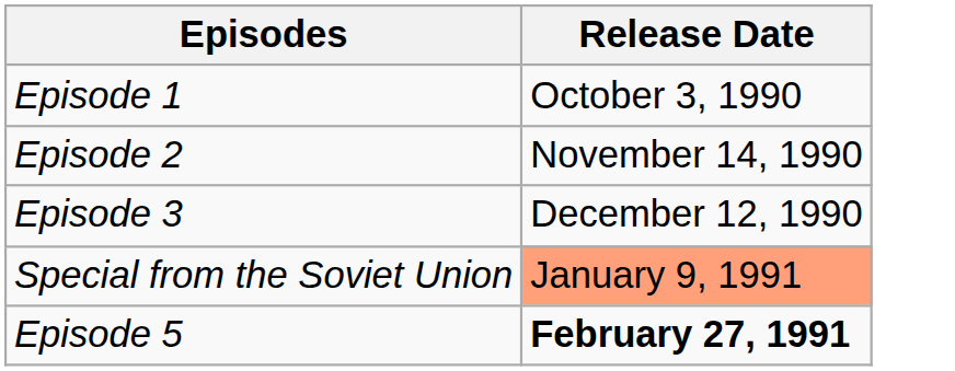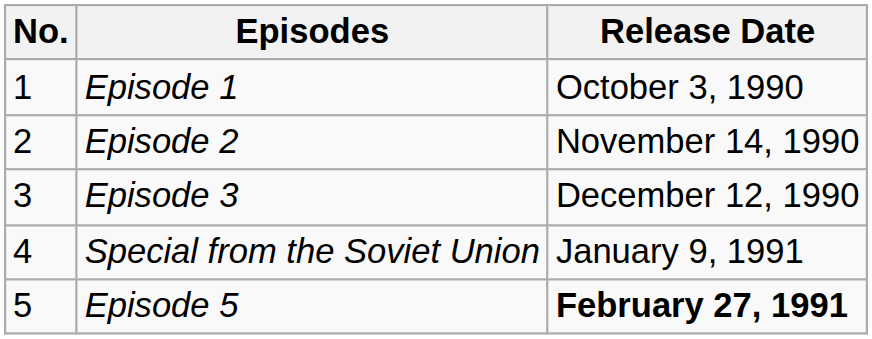 <table class="wikitable">
 <tr>
+<th>No.</th>
 <th>Episodes</th>
 <th>Release Date</th>
 </tr>
 <tr>
+<td>1</td>
 <td><em>Episode 1</em></td>
 <td>October 3, 1990</td>
 </tr>
 <tr>
+<td>2</td>
 <td><em>Episode 2</em></td>
 <td>November 14, 1990</td>
 </tr>
 <tr>
+<td>3</td>
 <td><em>Episode 3</em></td>
 <td>December 12, 1990</td>
 </tr>
 <tr>
+<td>4</td>
 <td><em>Special from the Soviet Union</em></td>
-<td style="background: lightsalmon;">January 9, 1991</td>
+<td>January 9, 1991</td>
 </tr>
 <tr>
+<td>5</td>
 <td><em>Episode 5</em></td>
 <td><strong>February 27, 1991</strong></td>
 </tr>
 </table>
